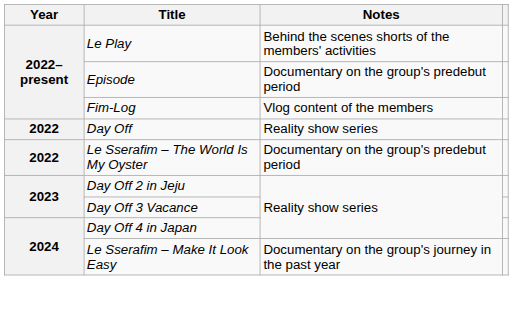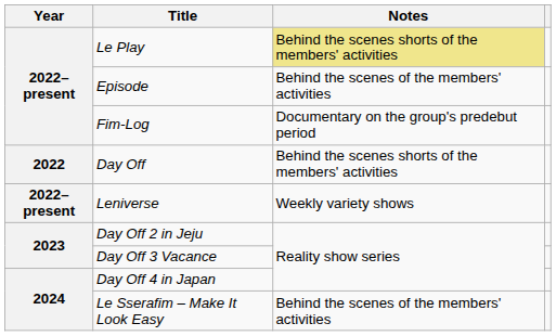 <table class="wikitable plainrowheaders sortable">
 <tr>
 <th scope="col">Year</th>
 <th scope="col">Title</th>
 <th scope="col">Notes</th>
 <th scope="col" class="unsortable"></th>
 </tr>
 <tr>
 <th scope="row" rowspan="3">2022–present</th>
 <td><em>Le Play</em></td>
-<td>Behind the scenes shorts of the members' activities</td>
+<td style="background: khaki;">Behind the scenes shorts of the members' activities</td>
 <td style="text-align:center"></td>
 </tr>
 <tr>
 <td><em>Episode</em></td>
-<td>Documentary on the group's predebut period</td>
+<td>Behind the scenes of the members' activities</td>
 <td style="text-align:center"></td>
 </tr>
 <tr>
 <td><em>Fim-Log</em></td>
-<td>Vlog content of the members</td>
+<td>Documentary on the group's predebut period</td>
 <td style="text-align:center"></td>
 </tr>
 <tr>
 <th scope="row">2022</th>
 <td><em>Day Off</em></td>
-<td>Reality show series</td>
+<td>Behind the scenes shorts of the members' activities</td>
 <td style="text-align:center"></td>
 </tr>
 <tr>
-<th scope="row">2022</th>
-<td><em>Le Sserafim – The World Is My Oyster</em></td>
-<td>Documentary on the group's predebut period</td>
+<th scope="row">2022–present</th>
+<td><em>Leniverse</em></td>
+<td>Weekly variety shows</td>
 <td style="text-align:center"></td>
 </tr>
 <tr>
 <th scope="row" rowspan="2">2023</th>
 <td><em>Day Off 2 in Jeju</em></td>
 <td rowspan="3">Reality show series</td>
 <td style="text-align:center"></td>
 </tr>
 <tr>
 <td><em>Day Off 3 Vacance</em></td>
 <td style="text-align:center"></td>
 </tr>
 <tr>
 <th scope="row" rowspan="2">2024</th>
 <td><em>Day Off 4 in Japan</em></td>
 <td style="text-align:center"></td>
 </tr>
 <tr>
 <td><em>Le Sserafim – Make It Look Easy</em></td>
-<td>Documentary on the group's journey in the past year</td>
+<td>Behind the scenes of the members' activities</td>
 <td style="text-align:center"></td>
 </tr>
 </table>
